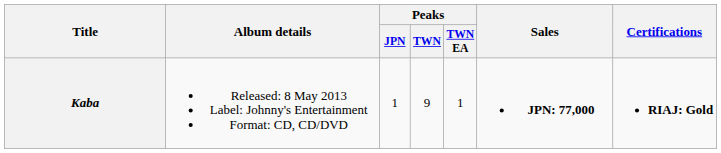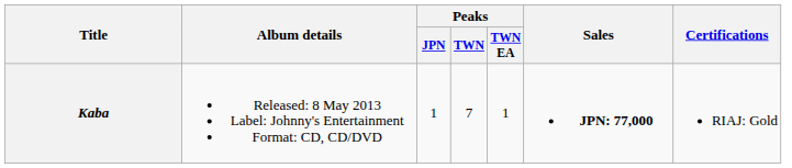 <table class="wikitable plainrowheaders" style="text-align:center;" border="1">
 <tr>
 <th scope="col" rowspan="2" style="width:12em;">Title</th>
 <th scope="col" rowspan="2" style="width:16em;">Album details</th>
 <th scope="col" colspan="3">Peaks</th>
 <th scope="col" rowspan="2" style="width:10em;">Sales</th>
 <th scope="col" rowspan="2"><a href='#'>Certifications</a></th>
 </tr>
 <tr>
 <th scope="col" style="width:2.2em;font-size:90%;"><a href='#'>JPN</a><br></th>
 <th scope="col" style="width:2.2em;font-size:90%;"><a href='#'>TWN</a><br></th>
 <th scope="col" style="width:2.2em;font-size:90%;"><a href='#'>TWN</a><br>EA<br></th>
 </tr>
 <tr>
 <th scope="row"><em>Kaba</em></th>
 <td><br><ul><li>Released: 8 May 2013</li><li>Label: Johnny's Entertainment</li><li>Format: CD, CD/DVD</li></ul></td>
 <td>1</td>
-<td>9</td>
+<td>7</td>
 <td>1</td>
 <td><strong><br><ul><li>JPN: 77,000</li></ul></strong></td>
-<td><strong><br><ul><li>RIAJ: Gold</li></ul></strong></td>
+<td><br><ul><li>RIAJ: Gold</li></ul></td>
 </tr>
 </table>
